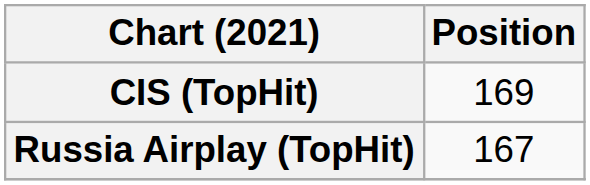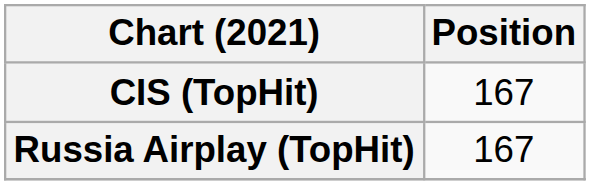 <table class="wikitable sortable plainrowheaders" style="text-align:center;">
 <tr>
 <th scope="col">Chart (2021)</th>
 <th scope="col">Position</th>
 </tr>
 <tr>
 <th scope="row">CIS (TopHit)</th>
-<td>169</td>
+<td>167</td>
 </tr>
 <tr>
 <th scope="row">Russia Airplay (TopHit)</th>
 <td>167</td>
 </tr>
 <tr>
 </tr>
 </table>
